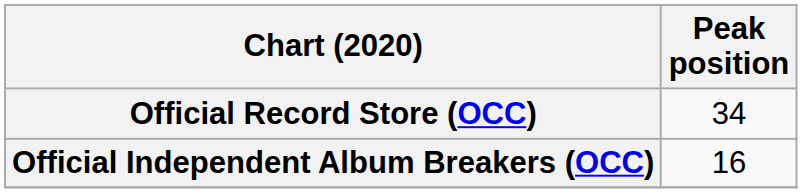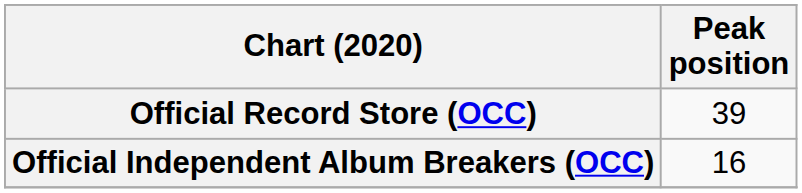 <table class="wikitable plainrowheaders" style="text-align:center">
 <tr>
 <th scope="col">Chart (2020)</th>
 <th scope="col">Peak<br>position</th>
 </tr>
 <tr>
 <th scope="row">Official Record Store (<a href='#'>OCC</a>)</th>
-<td>34</td>
+<td>39</td>
 </tr>
 <tr>
 <th scope="row">Official Independent Album Breakers (<a href='#'>OCC</a>)</th>
 <td>16</td>
 </tr>
 <tr>
 </tr>
 </table>
